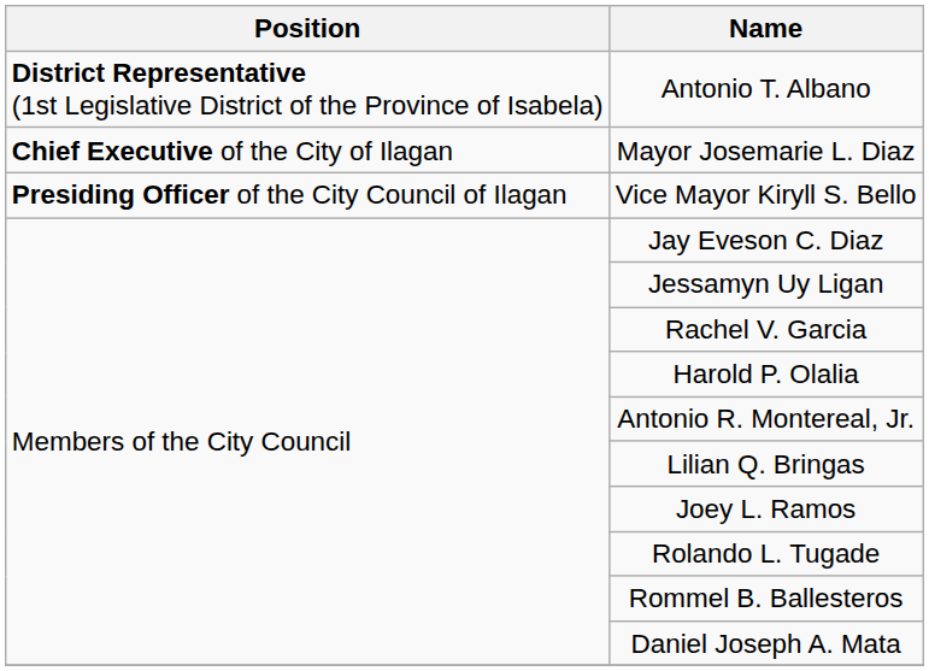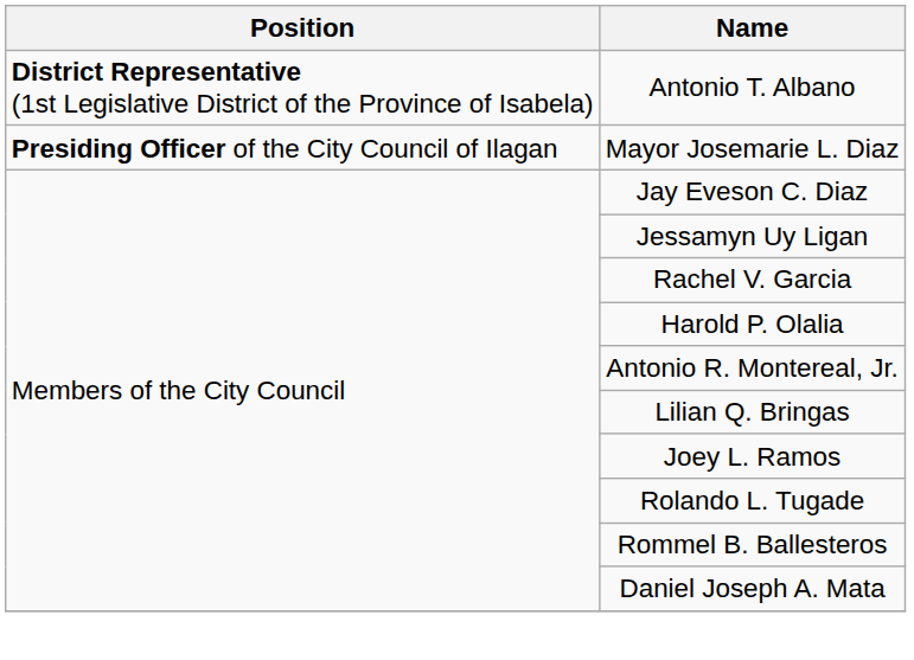 <table class="wikitable" style="line-height:1.20em; font-size:100%;">
 <tr>
 <th>Position</th>
 <th>Name</th>
 </tr>
 <tr>
 <td><strong>District Representative</strong><br>(1st Legislative District of the Province of Isabela)</td>
 <td style="text-align:center;">Antonio T. Albano</td>
 </tr>
 <tr>
-<td><strong>Chief Executive</strong> of the City of Ilagan</td>
+<td><strong>Presiding Officer</strong> of the City Council of Ilagan</td>
 <td style="text-align:center;">Mayor Josemarie L. Diaz</td>
-</tr>
-<tr>
-<td><strong>Presiding Officer</strong> of the City Council of Ilagan</td>
-<td style="text-align:center;">Vice Mayor Kiryll S. Bello</td>
 </tr>
 <tr>
 <td rowspan="10">Members of the City Council</td>
 <td style="text-align:center;">Jay Eveson C. Diaz</td>
 </tr>
 <tr>
 <td style="text-align:center;">Jessamyn Uy Ligan</td>
 </tr>
 <tr>
 <td style="text-align:center;">Rachel V. Garcia</td>
 </tr>
 <tr>
 <td style="text-align:center;">Harold P. Olalia</td>
 </tr>
 <tr>
 <td style="text-align:center;">Antonio R. Montereal, Jr.</td>
 </tr>
 <tr>
 <td style="text-align:center;">Lilian Q. Bringas</td>
 </tr>
 <tr>
 <td style="text-align:center;">Joey L. Ramos</td>
 </tr>
 <tr>
 <td style="text-align:center;">Rolando L. Tugade</td>
 </tr>
 <tr>
 <td style="text-align:center;">Rommel B. Ballesteros</td>
 </tr>
 <tr>
 <td style="text-align:center;">Daniel Joseph A. Mata</td>
 </tr>
 <tr>
 </tr>
 </table>
